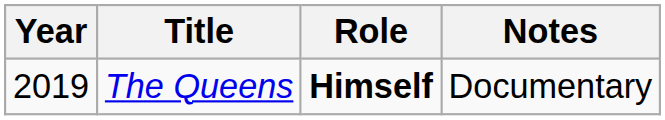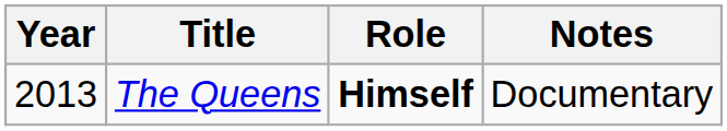 <table class="wikitable">
 <tr>
 <th>Year</th>
 <th>Title</th>
 <th>Role</th>
 <th>Notes</th>
 </tr>
 <tr>
-<td>2019</td>
+<td>2013</td>
 <td><em><a href='#'>The Queens</a></em></td>
 <td><strong>Himself</strong></td>
 <td>Documentary</td>
 </tr>
 </table>
